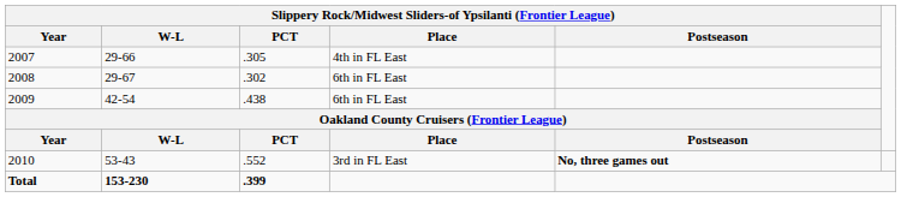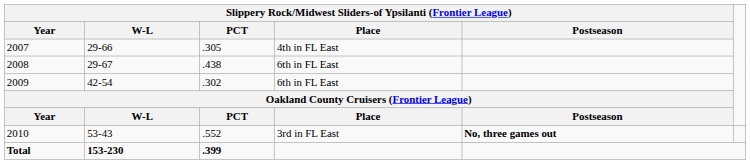 <table class="wikitable" width="55%">
 <tr>
 <th colspan="5" align="center"><strong>Slippery Rock/Midwest Sliders-of Ypsilanti (<a href='#'>Frontier League</a>)</strong></th>
 </tr>
 <tr>
 <th>Year</th>
 <th>W-L</th>
 <th>PCT</th>
 <th>Place</th>
 <th>Postseason</th>
 </tr>
 <tr>
 <td>2007</td>
 <td>29-66</td>
 <td>.305</td>
 <td>4th in FL East</td>
 <td></td>
 </tr>
 <tr>
 <td>2008</td>
 <td>29-67</td>
-<td>.302</td>
+<td>.438</td>
 <td>6th in FL East</td>
 <td></td>
 </tr>
 <tr>
 <td>2009</td>
 <td>42-54</td>
-<td>.438</td>
+<td>.302</td>
 <td>6th in FL East</td>
 <td></td>
 </tr>
 <tr>
 <th colspan="5" align="center"><strong>Oakland County Cruisers (<a href='#'>Frontier League</a>)</strong></th>
 </tr>
 <tr>
 <th>Year</th>
 <th>W-L</th>
 <th>PCT</th>
 <th>Place</th>
 <th>Postseason</th>
 </tr>
 <tr>
 <td>2010</td>
 <td>53-43</td>
 <td>.552</td>
 <td>3rd in FL East</td>
 <td><strong>No, three games out</strong></td>
 <td></td>
 </tr>
 <tr>
 <td><strong>Total</strong></td>
 <td><strong>153-230</strong></td>
 <td><strong>.399</strong></td>
 <td></td>
 </tr>
 </table>
